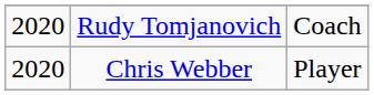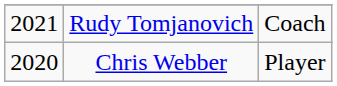 <table class="wikitable" style="text-align: center;">
 <tr>
 </tr>
 <tr>
-<td>2020</td>
+<td>2021</td>
 <td><a href='#'>Rudy Tomjanovich</a></td>
 <td>Coach</td>
 </tr>
 <tr>
 <td>2020</td>
 <td><a href='#'>Chris Webber</a></td>
 <td>Player</td>
 </tr>
 </table>
